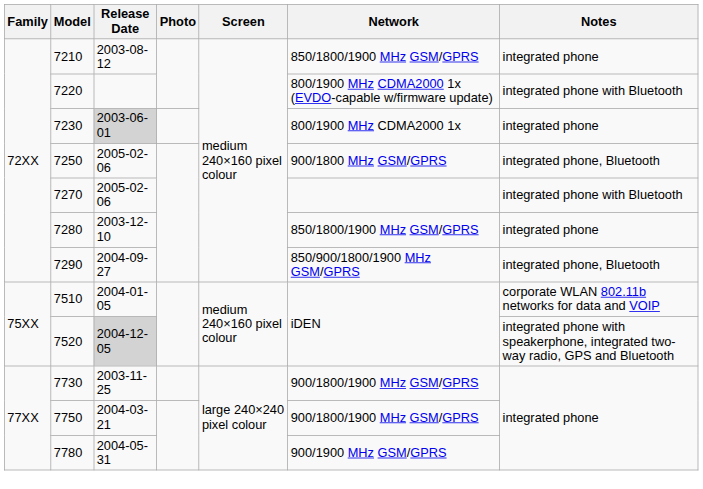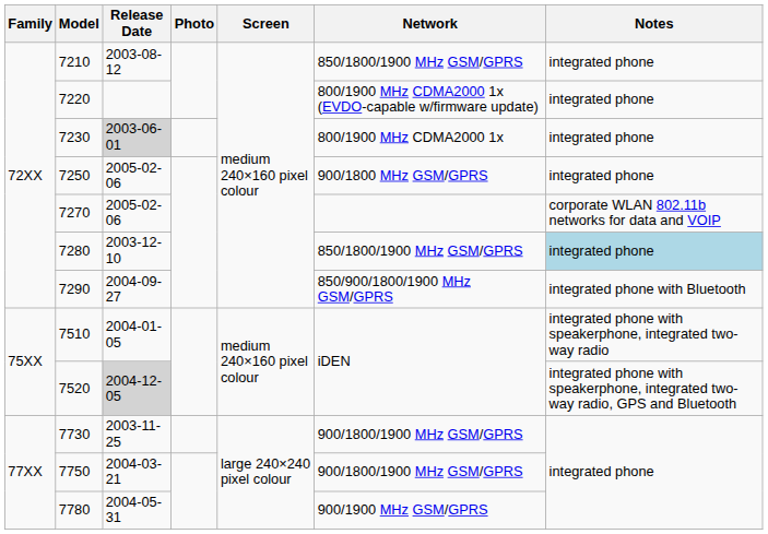 <table class="wikitable sortable">
 <tr>
 <th>Family</th>
 <th>Model</th>
 <th>Release Date</th>
 <th>Photo</th>
 <th>Screen</th>
 <th>Network</th>
 <th>Notes</th>
 </tr>
 <tr>
 <td rowspan=7>72XX</td>
 <td>7210</td>
 <td>2003-08-12</td>
 <td rowspan="2"></td>
 <td rowspan=7>medium 240×160 pixel colour</td>
 <td>850/1800/1900 <a href='#'>MHz</a> <a href='#'>GSM</a>/<a href='#'>GPRS</a></td>
 <td>integrated phone</td>
 </tr>
 <tr>
 <td>7220</td>
 <td></td>
 <td>800/1900 <a href='#'>MHz</a> <a href='#'>CDMA2000</a> 1x (<a href='#'>EVDO</a>-capable w/firmware update)</td>
-<td>integrated phone with Bluetooth</td>
+<td>integrated phone</td>
 </tr>
 <tr>
 <td>7230</td>
 <td style="background: lightgrey;">2003-06-01</td>
 <td></td>
 <td>800/1900 <a href='#'>MHz</a> CDMA2000 1x</td>
 <td>integrated phone</td>
 </tr>
 <tr>
 <td>7250</td>
 <td>2005-02-06</td>
 <td rowspan="4"></td>
 <td>900/1800 <a href='#'>MHz</a> <a href='#'>GSM</a>/<a href='#'>GPRS</a></td>
-<td>integrated phone, Bluetooth</td>
+<td>integrated phone</td>
 </tr>
 <tr>
 <td>7270</td>
 <td>2005-02-06</td>
 <td></td>
-<td>integrated phone with Bluetooth</td>
+<td>corporate WLAN <a href='#'>802.11b</a> networks for data and <a href='#'>VOIP</a></td>
 </tr>
 <tr>
 <td>7280</td>
 <td>2003-12-10</td>
 <td>850/1800/1900 <a href='#'>MHz</a> <a href='#'>GSM</a>/<a href='#'>GPRS</a></td>
-<td>integrated phone</td>
+<td style="background: lightblue;">integrated phone</td>
 </tr>
 <tr>
 <td>7290</td>
 <td>2004-09-27</td>
 <td>850/900/1800/1900 <a href='#'>MHz</a> <a href='#'>GSM</a>/<a href='#'>GPRS</a></td>
-<td>integrated phone, Bluetooth</td>
+<td>integrated phone with Bluetooth</td>
 </tr>
 <tr>
 <td rowspan=2>75XX</td>
 <td>7510</td>
 <td>2004-01-05</td>
 <td rowspan="2"></td>
 <td rowspan=2>medium 240×160 pixel colour</td>
 <td rowspan=2>iDEN</td>
-<td>corporate WLAN <a href='#'>802.11b</a> networks for data and <a href='#'>VOIP</a></td>
+<td>integrated phone with speakerphone, integrated two-way radio</td>
 </tr>
 <tr>
 <td>7520</td>
 <td style="background: lightgrey;">2004-12-05</td>
 <td>integrated phone with speakerphone, integrated two-way radio, GPS and Bluetooth</td>
 </tr>
 <tr>
 <td rowspan=3>77XX</td>
 <td>7730</td>
 <td>2003-11-25</td>
 <td></td>
 <td rowspan=3>large 240×240 pixel colour</td>
 <td>900/1800/1900 <a href='#'>MHz</a> <a href='#'>GSM</a>/<a href='#'>GPRS</a></td>
 <td rowspan=3>integrated phone</td>
 </tr>
 <tr>
 <td>7750</td>
 <td>2004-03-21</td>
 <td rowspan="2"></td>
 <td>900/1800/1900 <a href='#'>MHz</a> <a href='#'>GSM</a>/<a href='#'>GPRS</a></td>
 </tr>
 <tr>
 <td>7780</td>
 <td>2004-05-31</td>
 <td>900/1900 <a href='#'>MHz</a> <a href='#'>GSM</a>/<a href='#'>GPRS</a></td>
 </tr>
 </table>
